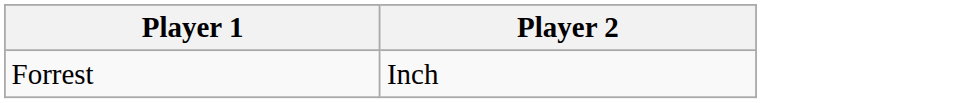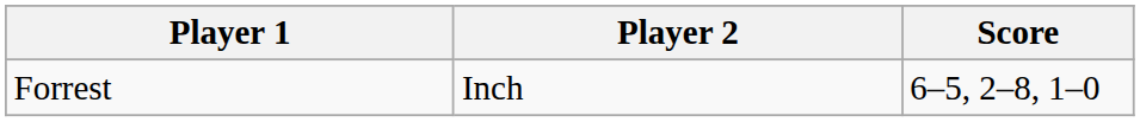 <table class="wikitable" style="font-size: 100%">
 <tr>
 <th width=200>Player 1</th>
 <th width=200>Player 2</th>
+<th width=100>Score</th>
 </tr>
 <tr>
 <td>Forrest</td>
 <td>Inch</td>
+<td>6–5, 2–8, 1–0</td>
 </tr>
 </table>
